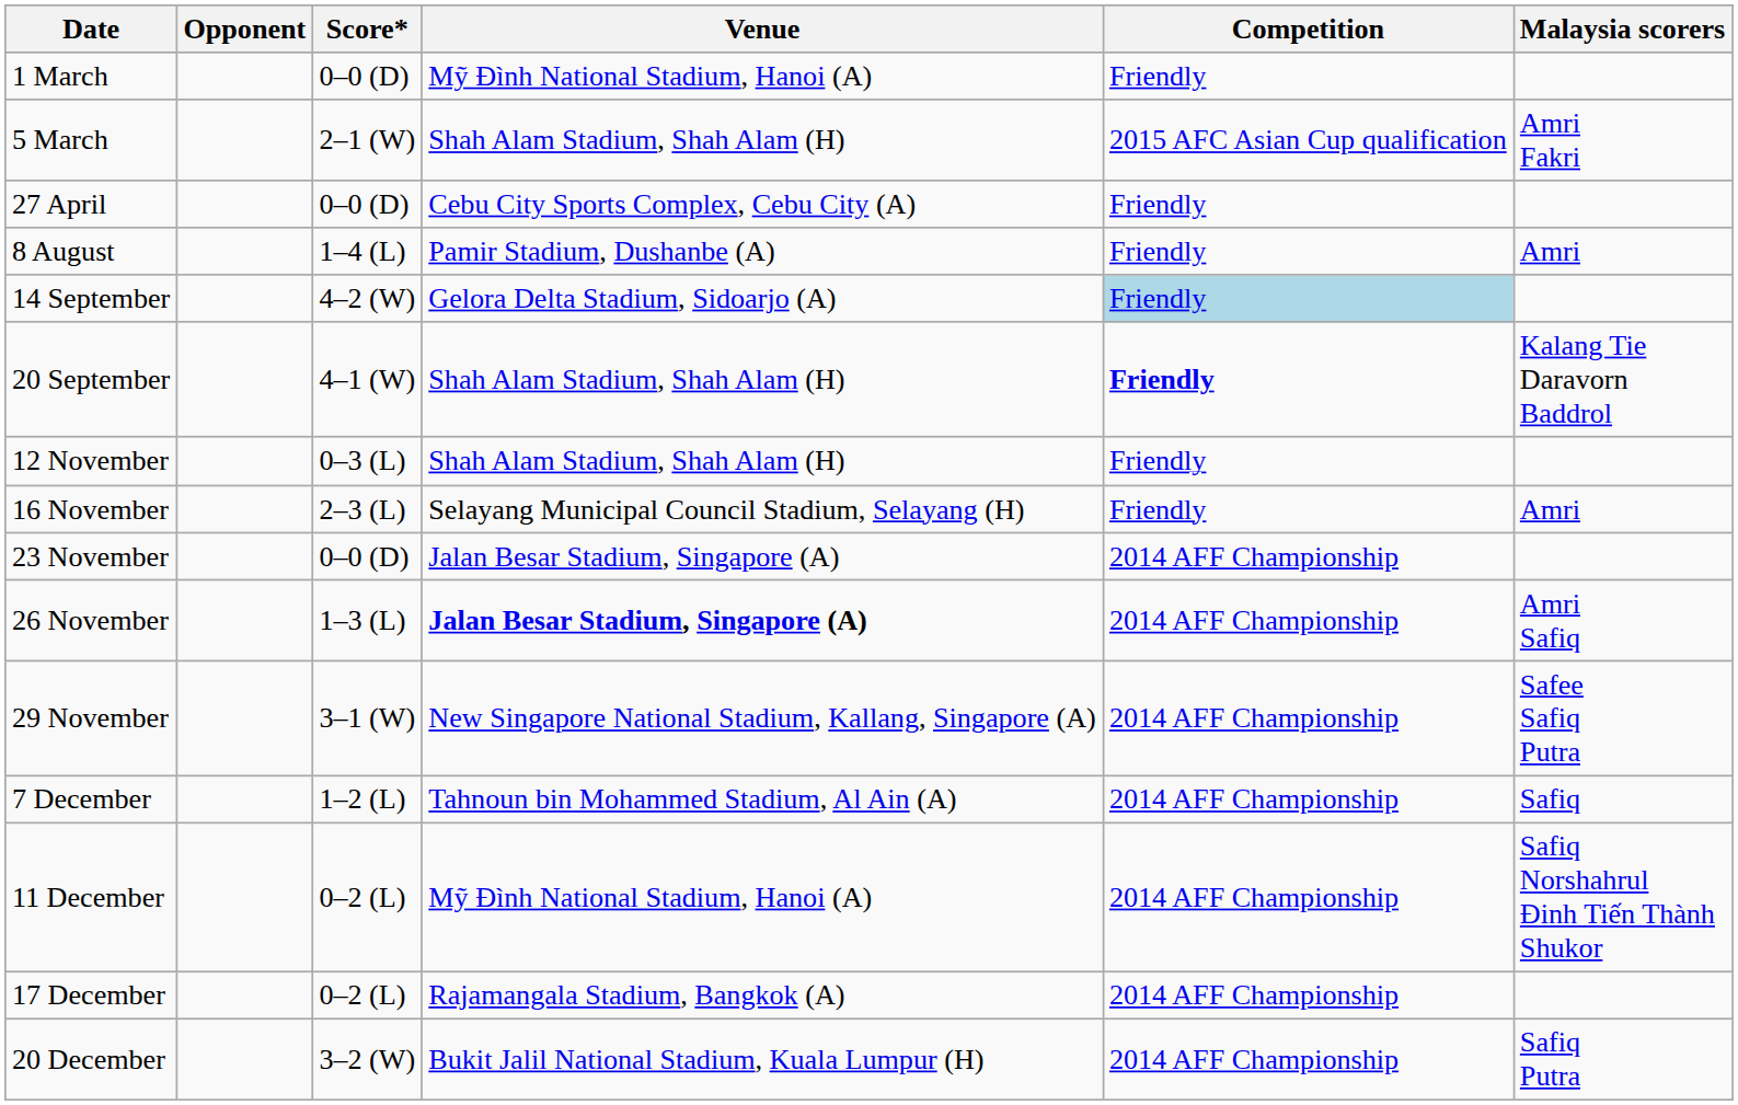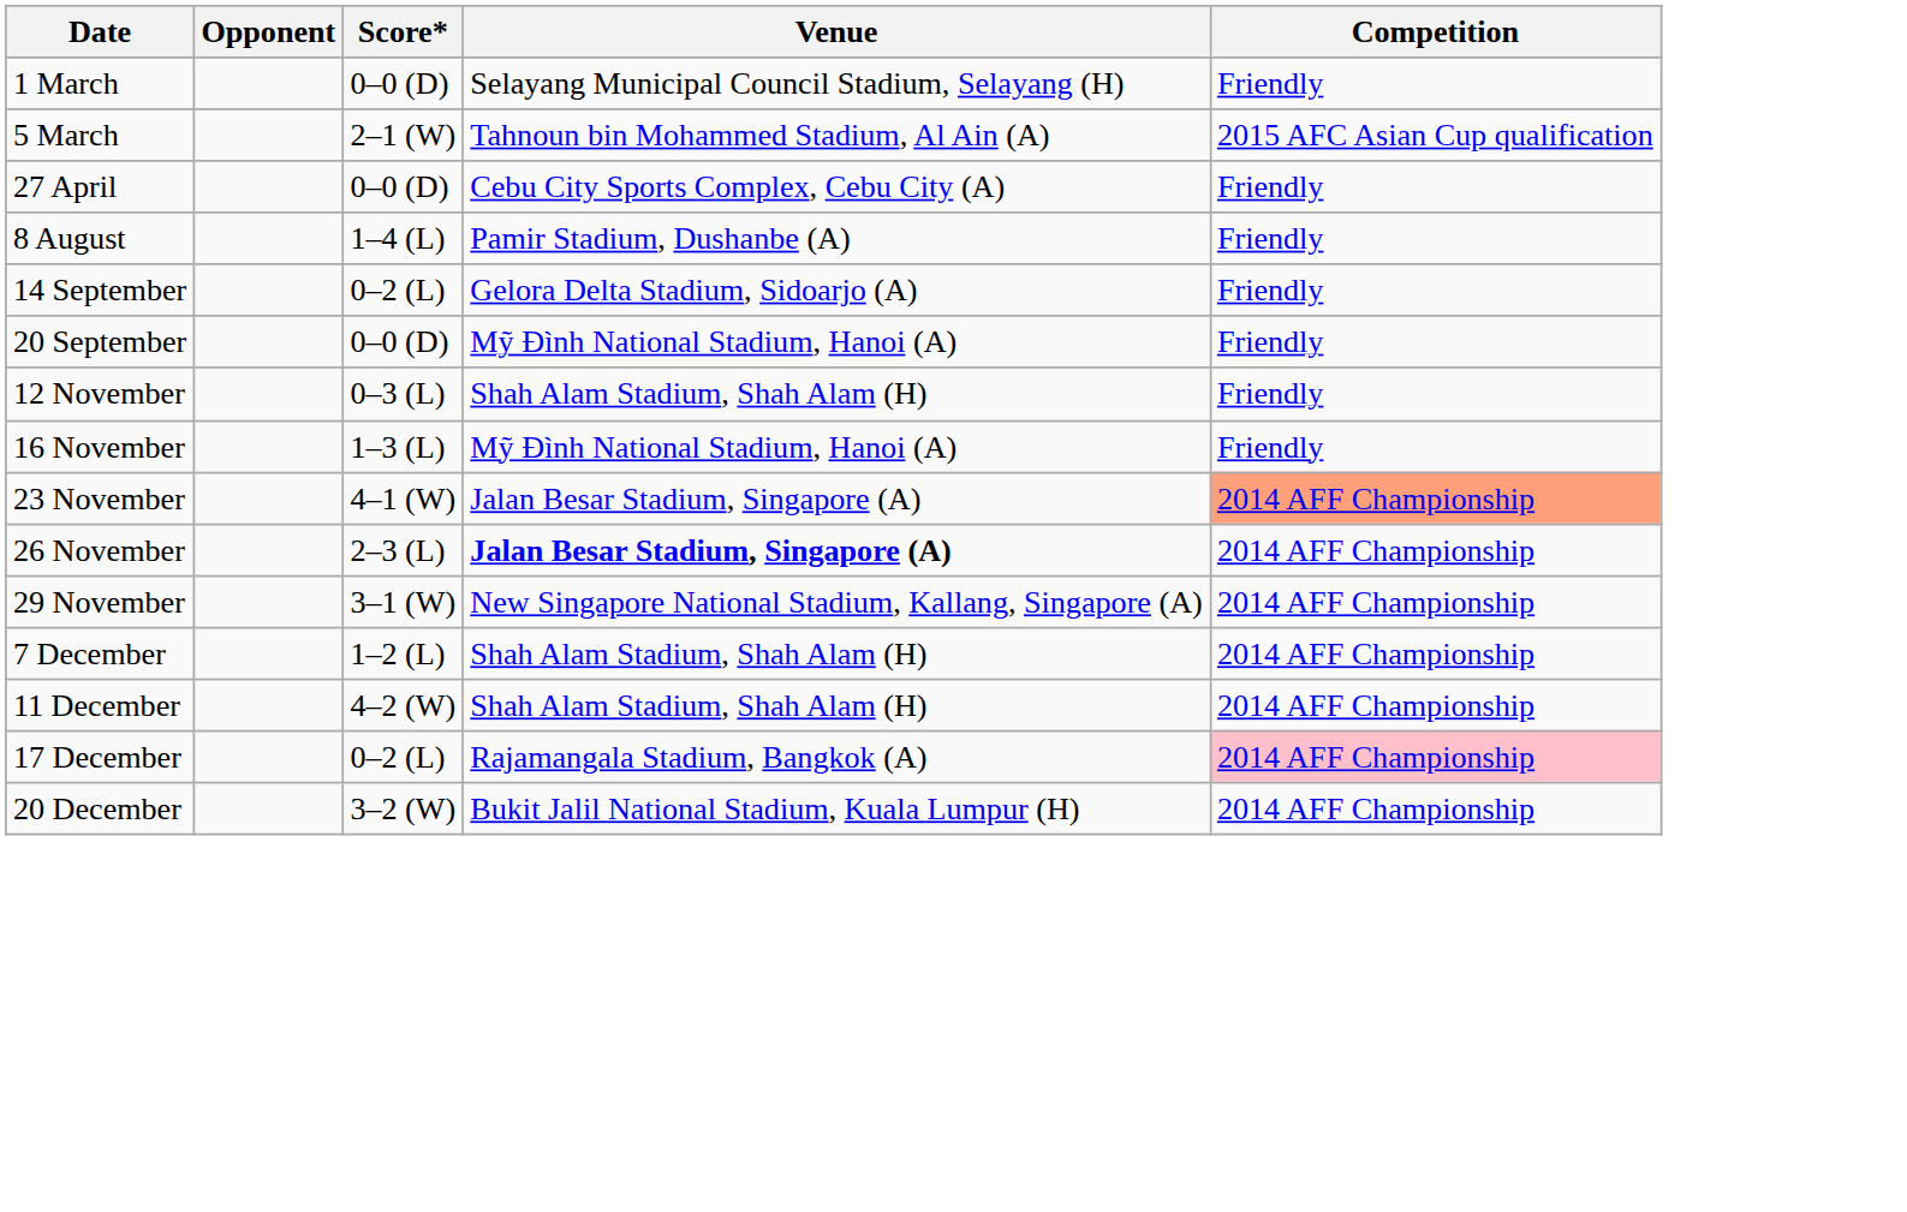 <table class="wikitable collapsible collapsed" style="font-size:95%">
 <tr>
 <th>Date</th>
 <th>Opponent</th>
 <th>Score*</th>
 <th>Venue</th>
 <th>Competition</th>
-<th>Malaysia scorers</th>
 </tr>
 <tr>
 <td>1 March</td>
 <td></td>
 <td>0–0 (D)</td>
-<td><a href='#'>Mỹ Đình National Stadium</a>, <a href='#'>Hanoi</a> (A)</td>
+<td>Selayang Municipal Council Stadium, <a href='#'>Selayang</a> (H)</td>
 <td><a href='#'>Friendly</a></td>
-<td></td>
 </tr>
 <tr>
 <td>5 March</td>
 <td></td>
 <td>2–1 (W)</td>
-<td><a href='#'>Shah Alam Stadium</a>, <a href='#'>Shah Alam</a> (H)</td>
+<td><a href='#'>Tahnoun bin Mohammed Stadium</a>, <a href='#'>Al Ain</a> (A)</td>
 <td><a href='#'>2015 AFC Asian Cup qualification</a></td>
-<td><a href='#'>Amri</a>  <br> <a href='#'>Fakri</a> </td>
 </tr>
 <tr>
 <td>27 April</td>
 <td></td>
 <td>0–0 (D)</td>
 <td><a href='#'>Cebu City Sports Complex</a>, <a href='#'>Cebu City</a> (A)</td>
 <td><a href='#'>Friendly</a></td>
-<td></td>
 </tr>
 <tr>
 <td>8 August</td>
 <td></td>
 <td>1–4 (L)</td>
 <td><a href='#'>Pamir Stadium</a>, <a href='#'>Dushanbe</a> (A)</td>
 <td><a href='#'>Friendly</a></td>
-<td><a href='#'>Amri</a> </td>
 </tr>
 <tr>
 <td>14 September</td>
 <td></td>
-<td>4–2 (W)</td>
+<td>0–2 (L)</td>
 <td><a href='#'>Gelora Delta Stadium</a>, <a href='#'>Sidoarjo</a> (A)</td>
-<td style="background: lightblue;"><a href='#'>Friendly</a></td>
-<td></td>
+<td><a href='#'>Friendly</a></td>
 </tr>
 <tr>
 <td>20 September</td>
 <td></td>
-<td>4–1 (W)</td>
-<td><a href='#'>Shah Alam Stadium</a>, <a href='#'>Shah Alam</a> (H)</td>
-<td><strong><a href='#'>Friendly</a></strong></td>
-<td><a href='#'>Kalang Tie</a>  <br> Daravorn  <br> <a href='#'>Baddrol</a> </td>
+<td>0–0 (D)</td>
+<td><a href='#'>Mỹ Đình National Stadium</a>, <a href='#'>Hanoi</a> (A)</td>
+<td><a href='#'>Friendly</a></td>
 </tr>
 <tr>
 <td>12 November</td>
 <td></td>
 <td>0–3 (L)</td>
 <td><a href='#'>Shah Alam Stadium</a>, <a href='#'>Shah Alam</a> (H)</td>
 <td><a href='#'>Friendly</a></td>
-<td></td>
 </tr>
 <tr>
 <td>16 November</td>
 <td></td>
-<td>2–3 (L)</td>
-<td>Selayang Municipal Council Stadium, <a href='#'>Selayang</a> (H)</td>
+<td>1–3 (L)</td>
+<td><a href='#'>Mỹ Đình National Stadium</a>, <a href='#'>Hanoi</a> (A)</td>
 <td><a href='#'>Friendly</a></td>
-<td><a href='#'>Amri</a> </td>
 </tr>
 <tr>
 <td>23 November</td>
 <td></td>
-<td>0–0 (D)</td>
+<td>4–1 (W)</td>
 <td><a href='#'>Jalan Besar Stadium</a>, <a href='#'>Singapore</a> (A)</td>
-<td><a href='#'>2014 AFF Championship</a></td>
-<td></td>
+<td style="background: lightsalmon;"><a href='#'>2014 AFF Championship</a></td>
 </tr>
 <tr>
 <td>26 November</td>
 <td></td>
-<td>1–3 (L)</td>
+<td>2–3 (L)</td>
 <td><strong><a href='#'>Jalan Besar Stadium</a>, <a href='#'>Singapore</a> (A)</strong></td>
 <td><a href='#'>2014 AFF Championship</a></td>
-<td><a href='#'>Amri</a>  <br> <a href='#'>Safiq</a> </td>
 </tr>
 <tr>
 <td>29 November</td>
 <td></td>
 <td>3–1 (W)</td>
 <td><a href='#'>New Singapore National Stadium</a>, <a href='#'>Kallang</a>, <a href='#'>Singapore</a> (A)</td>
 <td><a href='#'>2014 AFF Championship</a></td>
-<td><a href='#'>Safee</a>  <br> <a href='#'>Safiq</a>  <br> <a href='#'>Putra</a> </td>
 </tr>
 <tr>
 <td>7 December</td>
 <td></td>
 <td>1–2 (L)</td>
-<td><a href='#'>Tahnoun bin Mohammed Stadium</a>, <a href='#'>Al Ain</a> (A)</td>
+<td><a href='#'>Shah Alam Stadium</a>, <a href='#'>Shah Alam</a> (H)</td>
 <td><a href='#'>2014 AFF Championship</a></td>
-<td><a href='#'>Safiq</a> </td>
 </tr>
 <tr>
 <td>11 December</td>
 <td></td>
-<td>0–2 (L)</td>
-<td><a href='#'>Mỹ Đình National Stadium</a>, <a href='#'>Hanoi</a> (A)</td>
+<td>4–2 (W)</td>
+<td><a href='#'>Shah Alam Stadium</a>, <a href='#'>Shah Alam</a> (H)</td>
 <td><a href='#'>2014 AFF Championship</a></td>
-<td><a href='#'>Safiq</a>  <br> <a href='#'>Norshahrul</a>  <br> <a href='#'>Đinh Tiến Thành</a>  <br> <a href='#'>Shukor</a> </td>
 </tr>
 <tr>
 <td>17 December</td>
 <td></td>
 <td>0–2 (L)</td>
 <td><a href='#'>Rajamangala Stadium</a>, <a href='#'>Bangkok</a> (A)</td>
-<td><a href='#'>2014 AFF Championship</a></td>
-<td></td>
+<td style="background: pink;"><a href='#'>2014 AFF Championship</a></td>
 </tr>
 <tr>
 <td>20 December</td>
 <td></td>
 <td>3–2 (W)</td>
 <td><a href='#'>Bukit Jalil National Stadium</a>, <a href='#'>Kuala Lumpur</a> (H)</td>
 <td><a href='#'>2014 AFF Championship</a></td>
-<td><a href='#'>Safiq</a>  <br> <a href='#'>Putra</a> </td>
 </tr>
 </table>
